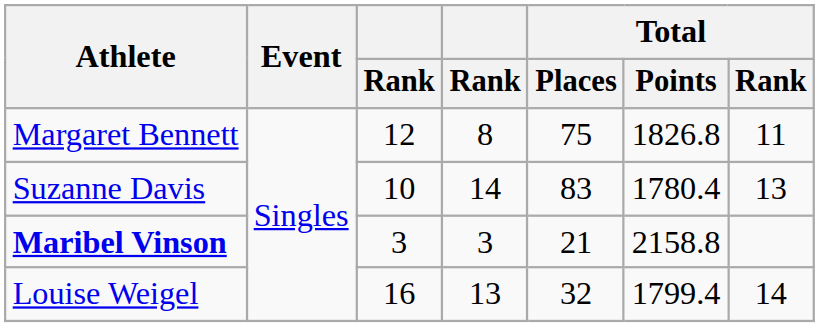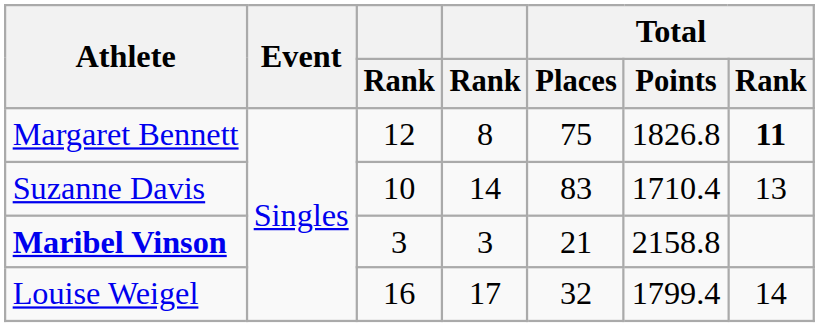 <table class=wikitable style=font-size:90%;text-align:center>
 <tr>
 <th rowspan=2>Athlete</th>
 <th rowspan=2>Event</th>
 <th></th>
 <th></th>
 <th colspan=3>Total</th>
 </tr>
 <tr style=font-size:95%>
 <th>Rank</th>
 <th>Rank</th>
 <th>Places</th>
 <th>Points</th>
 <th>Rank</th>
 </tr>
 <tr>
 <td align=left><a href='#'>Margaret Bennett</a></td>
 <td align=left rowspan=4><a href='#'>Singles</a></td>
 <td>12</td>
 <td>8</td>
 <td>75</td>
 <td>1826.8</td>
-<td>11</td>
+<td><strong>11</strong></td>
 </tr>
 <tr>
 <td align=left><a href='#'>Suzanne Davis</a></td>
 <td>10</td>
 <td>14</td>
 <td>83</td>
-<td>1780.4</td>
+<td>1710.4</td>
 <td>13</td>
 </tr>
 <tr>
 <td align=left><strong><a href='#'>Maribel Vinson</a></strong></td>
 <td>3</td>
 <td>3</td>
 <td>21</td>
 <td>2158.8</td>
 <td></td>
 </tr>
 <tr>
 <td align=left><a href='#'>Louise Weigel</a></td>
 <td>16</td>
-<td>13</td>
+<td>17</td>
 <td>32</td>
 <td>1799.4</td>
 <td>14</td>
 </tr>
 </table>
